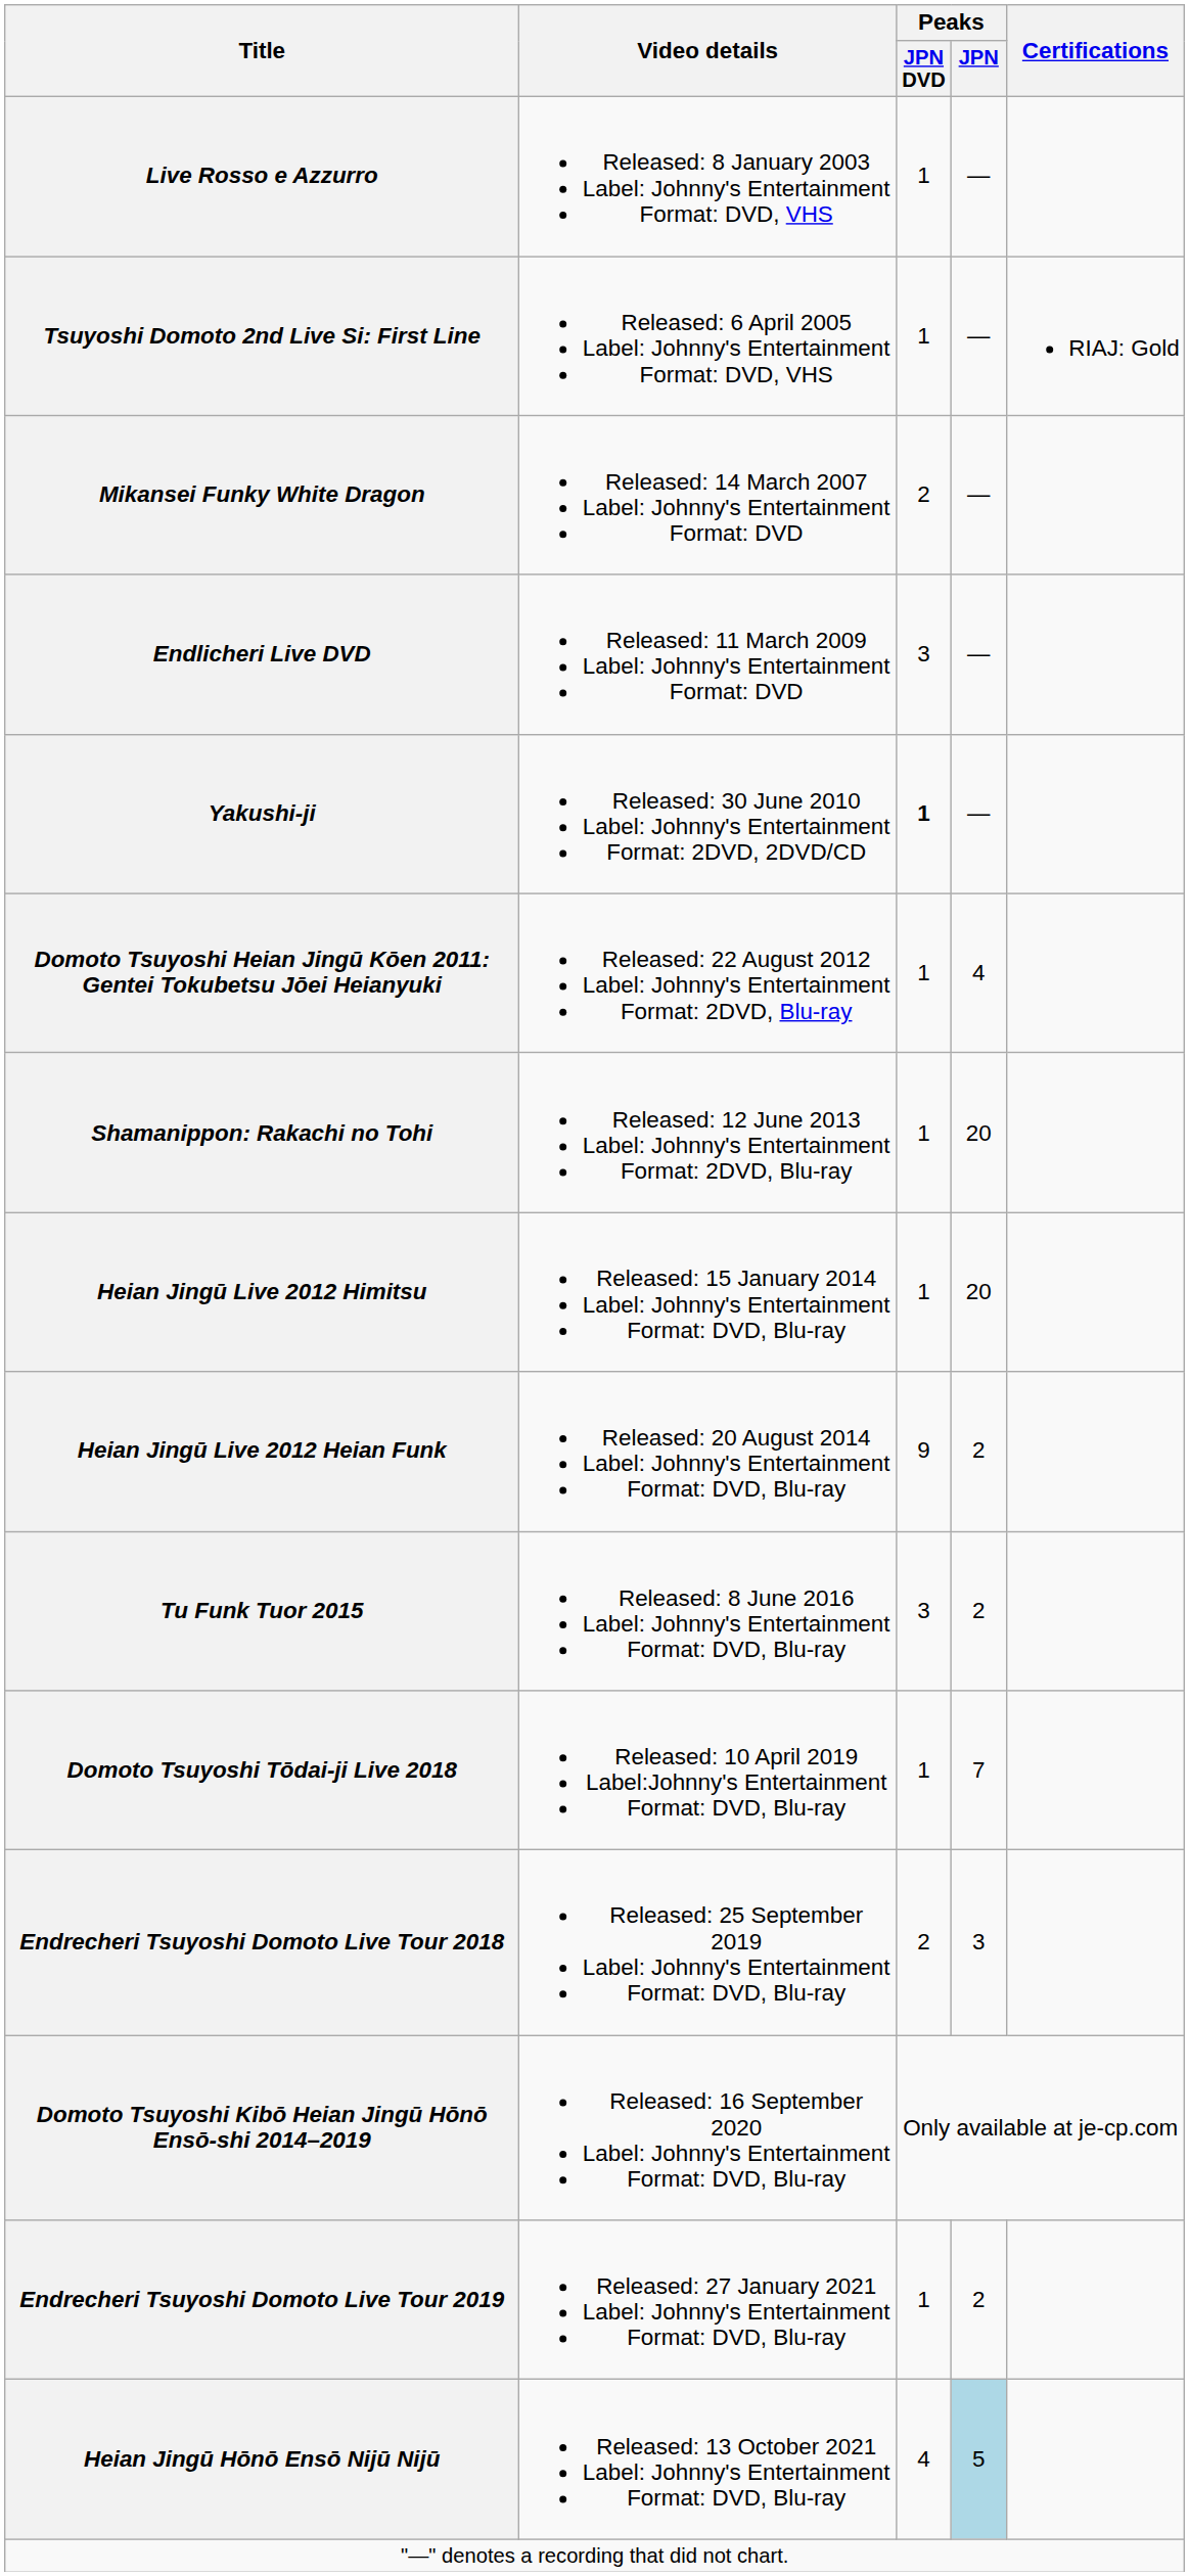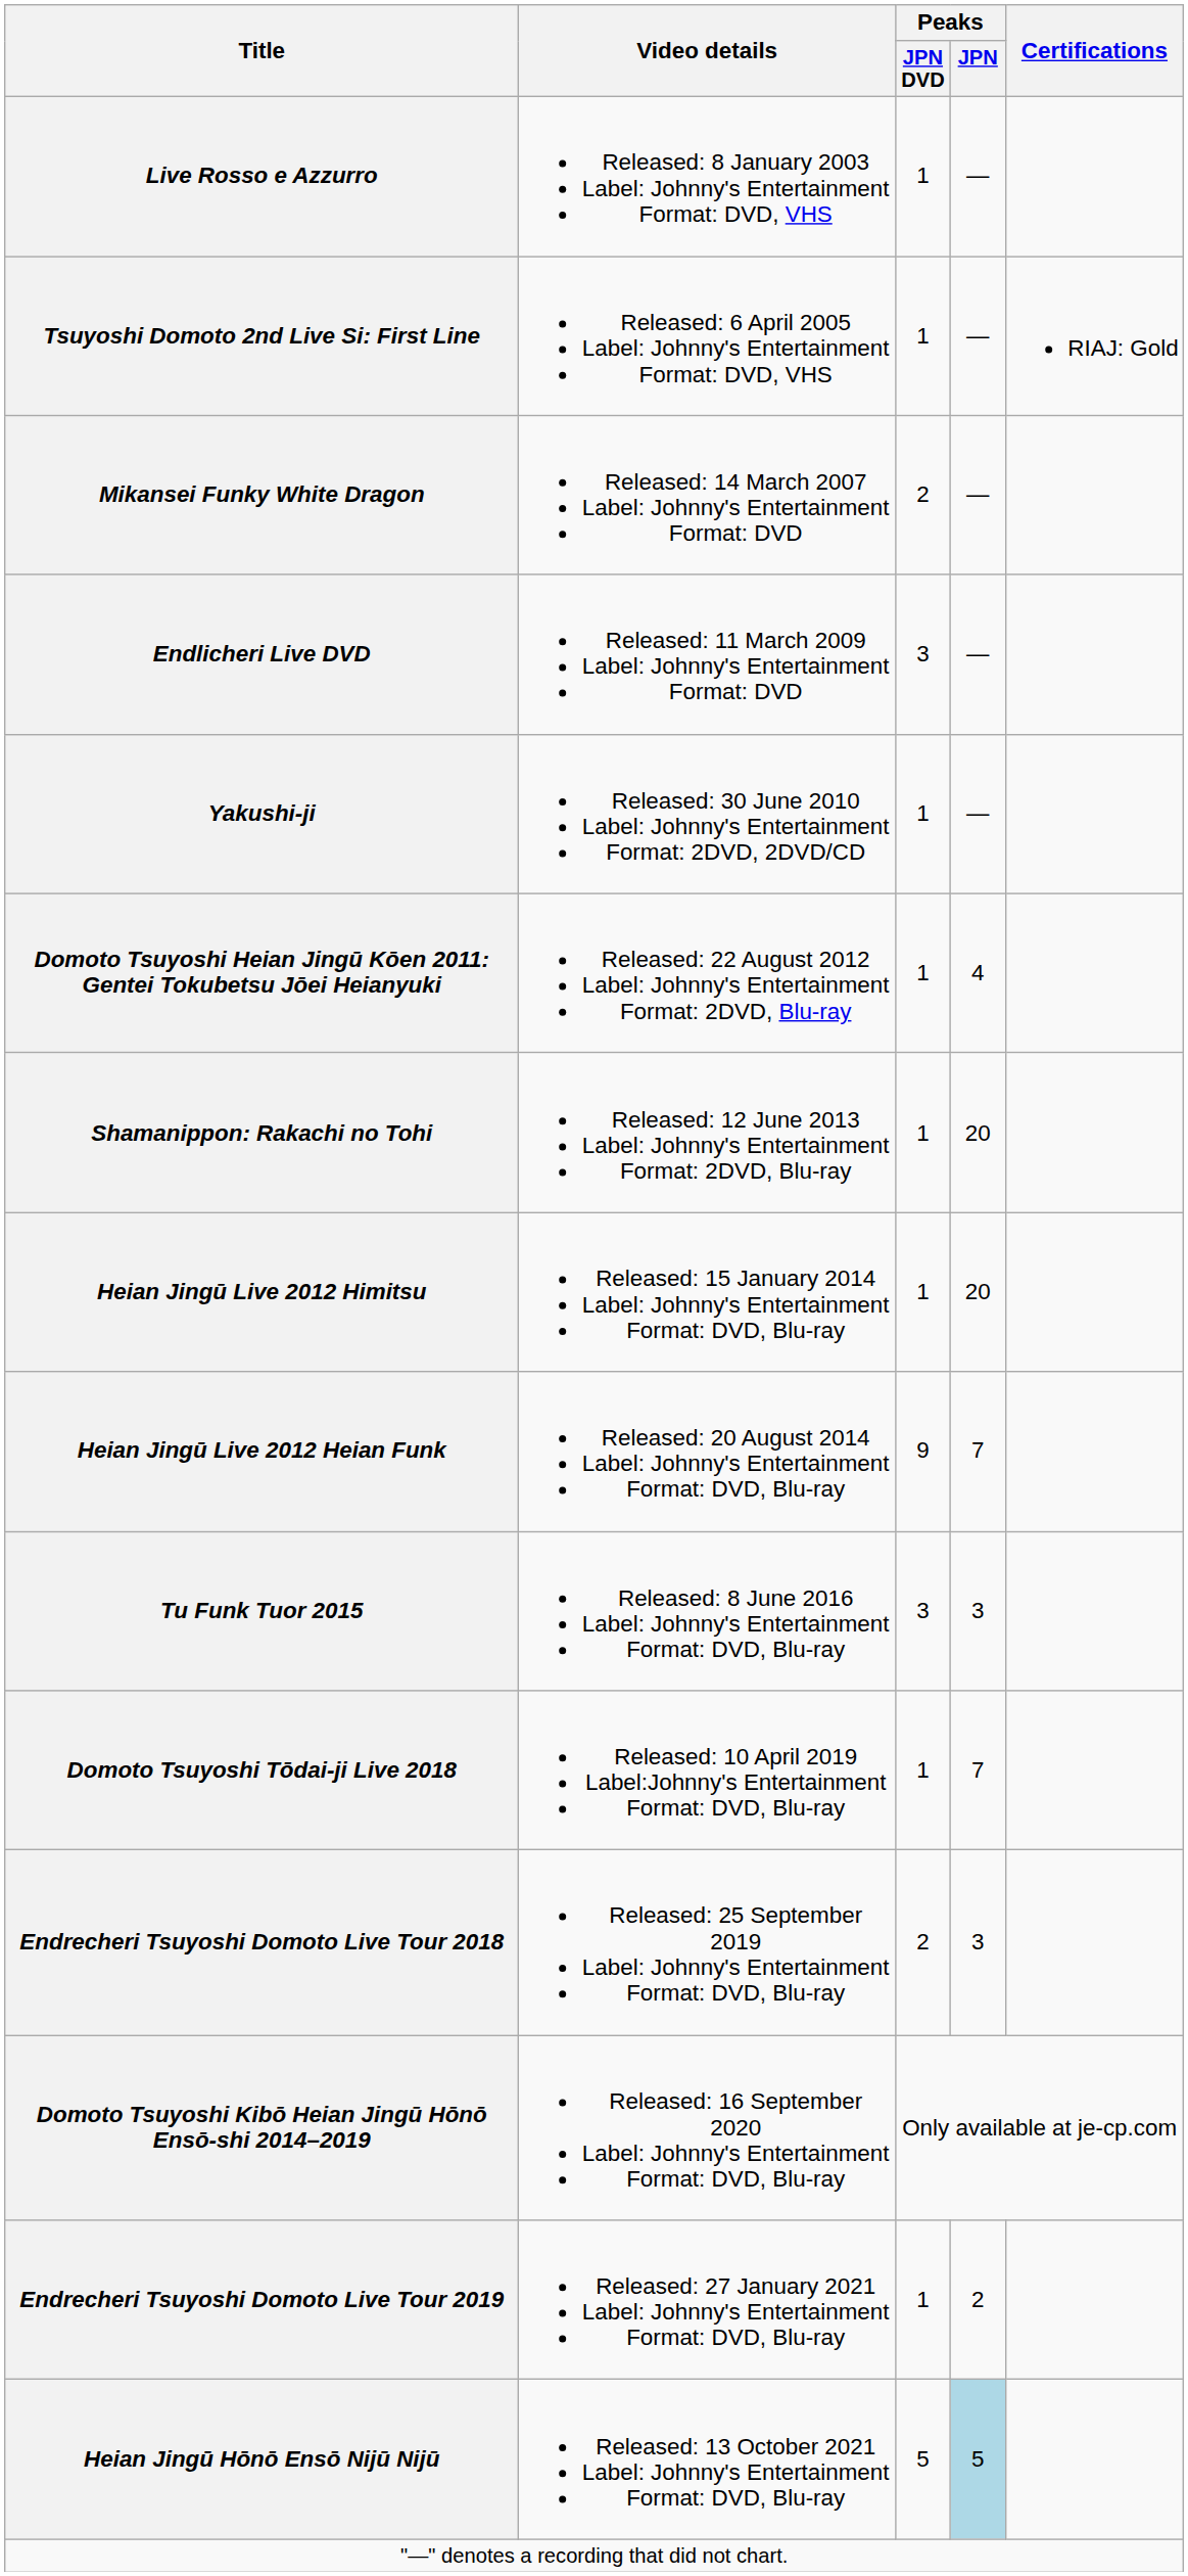 <table class="wikitable plainrowheaders" style="text-align:center;" border="1">
 <tr>
 <th scope="col" rowspan="2" style="width:22em;">Title</th>
 <th scope="col" rowspan="2" style="width:16em;">Video details</th>
 <th scope="col" colspan="2">Peaks</th>
 <th scope="col" rowspan="2"><a href='#'>Certifications</a></th>
 </tr>
 <tr>
 <th scope="col" style="width:2.2em;font-size:90%;"><a href='#'>JPN</a><br>DVD<br></th>
 <th scope="col" style="width:2.2em;font-size:90%;"><a href='#'>JPN</a><br><br></th>
 </tr>
 <tr>
 <th scope="row"><em>Live Rosso e Azzurro</em></th>
 <td><br><ul><li>Released: 8 January 2003</li><li>Label: Johnny's Entertainment</li><li>Format: DVD, <a href='#'>VHS</a></li></ul></td>
 <td>1</td>
 <td>—</td>
 <td></td>
 </tr>
 <tr>
 <th scope="row"><em>Tsuyoshi Domoto 2nd Live Si: First Line</em></th>
 <td><br><ul><li>Released: 6 April 2005</li><li>Label: Johnny's Entertainment</li><li>Format: DVD, VHS</li></ul></td>
 <td>1</td>
 <td>—</td>
 <td><br><ul><li>RIAJ: Gold</li></ul></td>
 </tr>
 <tr>
 <th scope="row"><em>Mikansei Funky White Dragon</em></th>
 <td><br><ul><li>Released: 14 March 2007</li><li>Label: Johnny's Entertainment</li><li>Format: DVD</li></ul></td>
 <td>2</td>
 <td>—</td>
 <td></td>
 </tr>
 <tr>
 <th scope="row"><em>Endlicheri Live DVD</em></th>
 <td><br><ul><li>Released: 11 March 2009</li><li>Label: Johnny's Entertainment</li><li>Format: DVD</li></ul></td>
 <td>3</td>
 <td>—</td>
 <td></td>
 </tr>
 <tr>
 <th scope="row"><em>Yakushi-ji</em></th>
 <td><br><ul><li>Released: 30 June 2010</li><li>Label: Johnny's Entertainment</li><li>Format: 2DVD, 2DVD/CD</li></ul></td>
-<td><strong>1</strong></td>
+<td>1</td>
 <td>—</td>
 <td></td>
 </tr>
 <tr>
 <th scope="row"><em>Domoto Tsuyoshi Heian Jingū Kōen 2011:<br>Gentei Tokubetsu Jōei Heianyuki</em></th>
 <td><br><ul><li>Released: 22 August 2012</li><li>Label: Johnny's Entertainment</li><li>Format: 2DVD, <a href='#'>Blu-ray</a></li></ul></td>
 <td>1</td>
 <td>4</td>
 <td></td>
 </tr>
 <tr>
 <th scope="row"><em>Shamanippon: Rakachi no Tohi</em></th>
 <td><br><ul><li>Released: 12 June 2013</li><li>Label: Johnny's Entertainment</li><li>Format: 2DVD, Blu-ray</li></ul></td>
 <td>1</td>
 <td>20</td>
 <td></td>
 </tr>
 <tr>
 <th scope="row"><em>Heian Jingū Live 2012 Himitsu</em></th>
 <td><br><ul><li>Released: 15 January 2014</li><li>Label: Johnny's Entertainment</li><li>Format: DVD, Blu-ray</li></ul></td>
 <td>1</td>
 <td>20</td>
 <td></td>
 </tr>
 <tr>
 <th scope="row"><em>Heian Jingū Live 2012 Heian Funk</em></th>
 <td><br><ul><li>Released: 20 August 2014</li><li>Label: Johnny's Entertainment</li><li>Format: DVD, Blu-ray</li></ul></td>
 <td>9</td>
-<td>2</td>
+<td>7</td>
 <td></td>
 </tr>
 <tr>
 <th scope="row"><em>Tu Funk Tuor 2015</em></th>
 <td><br><ul><li>Released: 8 June 2016</li><li>Label: Johnny's Entertainment</li><li>Format: DVD, Blu-ray</li></ul></td>
 <td>3</td>
-<td>2</td>
+<td>3</td>
 <td></td>
 </tr>
 <tr>
 <th scope="row"><em>Domoto Tsuyoshi Tōdai-ji Live 2018</em></th>
 <td><br><ul><li>Released: 10 April 2019</li><li>Label:Johnny's Entertainment</li><li>Format: DVD, Blu-ray</li></ul></td>
 <td>1</td>
 <td>7</td>
 <td></td>
 </tr>
 <tr>
 <th scope="row"><em>Endrecheri Tsuyoshi Domoto Live Tour 2018</em></th>
 <td><br><ul><li>Released: 25 September 2019</li><li>Label: Johnny's Entertainment</li><li>Format: DVD, Blu-ray</li></ul></td>
 <td>2</td>
 <td>3</td>
 <td></td>
 </tr>
 <tr>
 <th scope="row"><em>Domoto Tsuyoshi Kibō Heian Jingū Hōnō Ensō-shi 2014–2019</em></th>
 <td><br><ul><li>Released: 16 September 2020</li><li>Label: Johnny's Entertainment</li><li>Format: DVD, Blu-ray</li></ul></td>
 <td colspan="3">Only available at je-cp.com</td>
 </tr>
 <tr>
 <th scope="row"><em>Endrecheri Tsuyoshi Domoto Live Tour 2019</em></th>
 <td><br><ul><li>Released: 27 January 2021</li><li>Label: Johnny's Entertainment</li><li>Format: DVD, Blu-ray</li></ul></td>
 <td>1</td>
 <td>2</td>
 <td></td>
 </tr>
 <tr>
 <th scope="row"><em>Heian Jingū Hōnō Ensō Nijū Nijū</em></th>
 <td><br><ul><li>Released: 13 October 2021</li><li>Label: Johnny's Entertainment</li><li>Format: DVD, Blu-ray</li></ul></td>
-<td>4</td>
+<td>5</td>
 <td style="background: lightblue;">5</td>
 <td></td>
 </tr>
 <tr>
 <td colspan="8" style="font-size:90%">"—" denotes a recording that did not chart.</td>
 </tr>
 </table>
